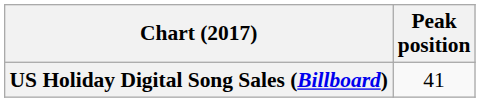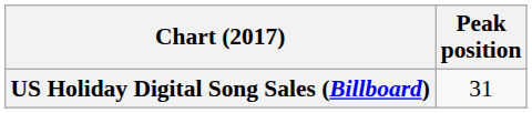 <table class="wikitable unsortable plainrowheaders" style="text-align:center">
 <tr>
 <th scope="col">Chart (2017)</th>
 <th scope="col">Peak<br> position</th>
 </tr>
 <tr>
 <th scope="row">US Holiday Digital Song Sales (<a href='#'><em>Billboard</em></a>)</th>
-<td style="text-align:center">41</td>
+<td style="text-align:center">31</td>
 </tr>
 </table>
